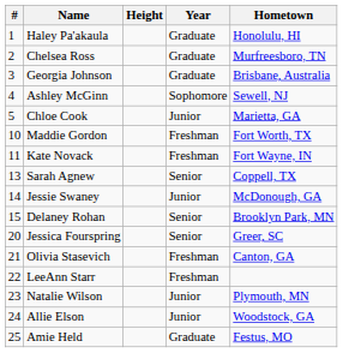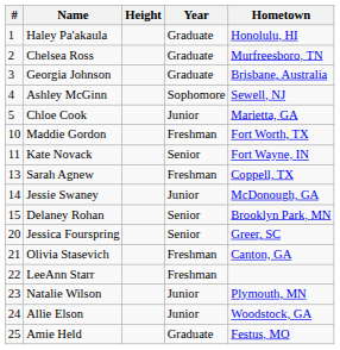 <table class="wikitable sortable">
 <tr>
 <th scope="col">#</th>
 <th scope="col">Name</th>
 <th scope="col">Height</th>
 <th scope="col">Year</th>
 <th scope="col">Hometown</th>
 </tr>
 <tr>
 <td>1</td>
 <td>Haley Pa'akaula</td>
 <td></td>
 <td>Graduate</td>
 <td><a href='#'>Honolulu, HI</a></td>
 </tr>
 <tr>
 <td>2</td>
 <td>Chelsea Ross</td>
 <td></td>
 <td>Graduate</td>
 <td><a href='#'>Murfreesboro, TN</a></td>
 </tr>
 <tr>
 <td>3</td>
 <td>Georgia Johnson</td>
 <td></td>
 <td>Graduate</td>
 <td><a href='#'>Brisbane, Australia</a></td>
 </tr>
 <tr>
 <td>4</td>
 <td>Ashley McGinn</td>
 <td></td>
 <td>Sophomore</td>
 <td><a href='#'>Sewell, NJ</a></td>
 </tr>
 <tr>
 <td>5</td>
 <td>Chloe Cook</td>
 <td></td>
 <td>Junior</td>
 <td><a href='#'>Marietta, GA</a></td>
 </tr>
 <tr>
 <td>10</td>
 <td>Maddie Gordon</td>
 <td></td>
 <td>Freshman</td>
 <td><a href='#'>Fort Worth, TX</a></td>
 </tr>
 <tr>
 <td>11</td>
 <td>Kate Novack</td>
 <td></td>
-<td>Freshman</td>
+<td>Senior</td>
 <td><a href='#'>Fort Wayne, IN</a></td>
 </tr>
 <tr>
 <td>13</td>
 <td>Sarah Agnew</td>
 <td></td>
-<td>Senior</td>
+<td>Freshman</td>
 <td><a href='#'>Coppell, TX</a></td>
 </tr>
 <tr>
 <td>14</td>
 <td>Jessie Swaney</td>
 <td></td>
 <td>Junior</td>
 <td><a href='#'>McDonough, GA</a></td>
 </tr>
 <tr>
 <td>15</td>
 <td>Delaney Rohan</td>
 <td></td>
 <td>Senior</td>
 <td><a href='#'>Brooklyn Park, MN</a></td>
 </tr>
 <tr>
 <td>20</td>
 <td>Jessica Fourspring</td>
 <td></td>
 <td>Senior</td>
 <td><a href='#'>Greer, SC</a></td>
 </tr>
 <tr>
 <td>21</td>
 <td>Olivia Stasevich</td>
 <td></td>
 <td>Freshman</td>
 <td><a href='#'>Canton, GA</a></td>
 </tr>
 <tr>
 <td>22</td>
 <td>LeeAnn Starr</td>
 <td></td>
 <td>Freshman</td>
 <td></td>
 </tr>
 <tr>
 <td>23</td>
 <td>Natalie Wilson</td>
 <td></td>
 <td>Junior</td>
 <td><a href='#'>Plymouth, MN</a></td>
 </tr>
 <tr>
 <td>24</td>
 <td>Allie Elson</td>
 <td></td>
 <td>Junior</td>
 <td><a href='#'>Woodstock, GA</a></td>
 </tr>
 <tr>
 <td>25</td>
 <td>Amie Held</td>
 <td></td>
 <td>Graduate</td>
 <td><a href='#'>Festus, MO</a></td>
 </tr>
 </table>
